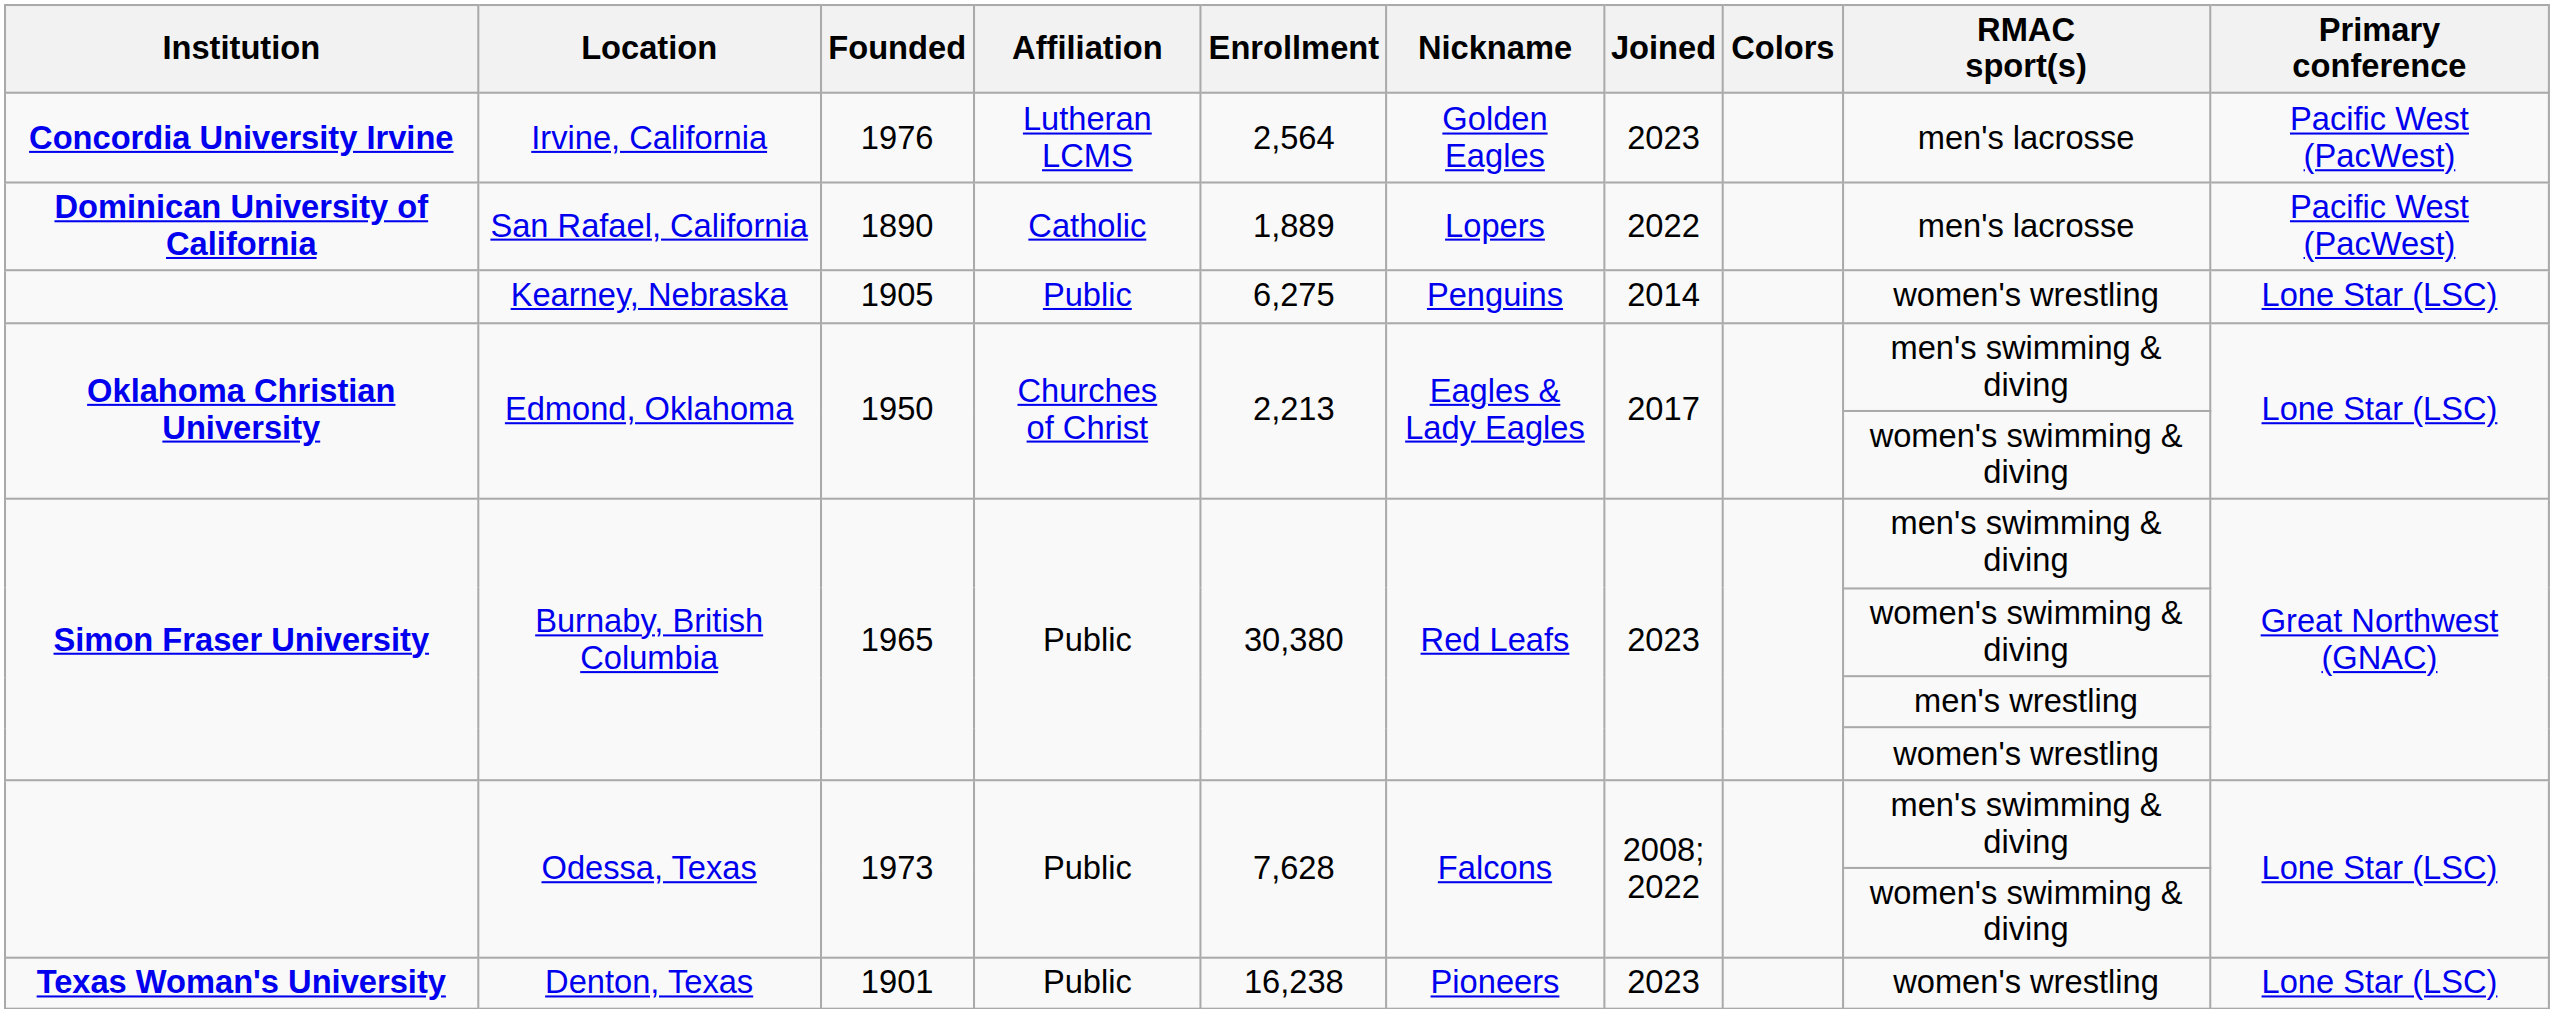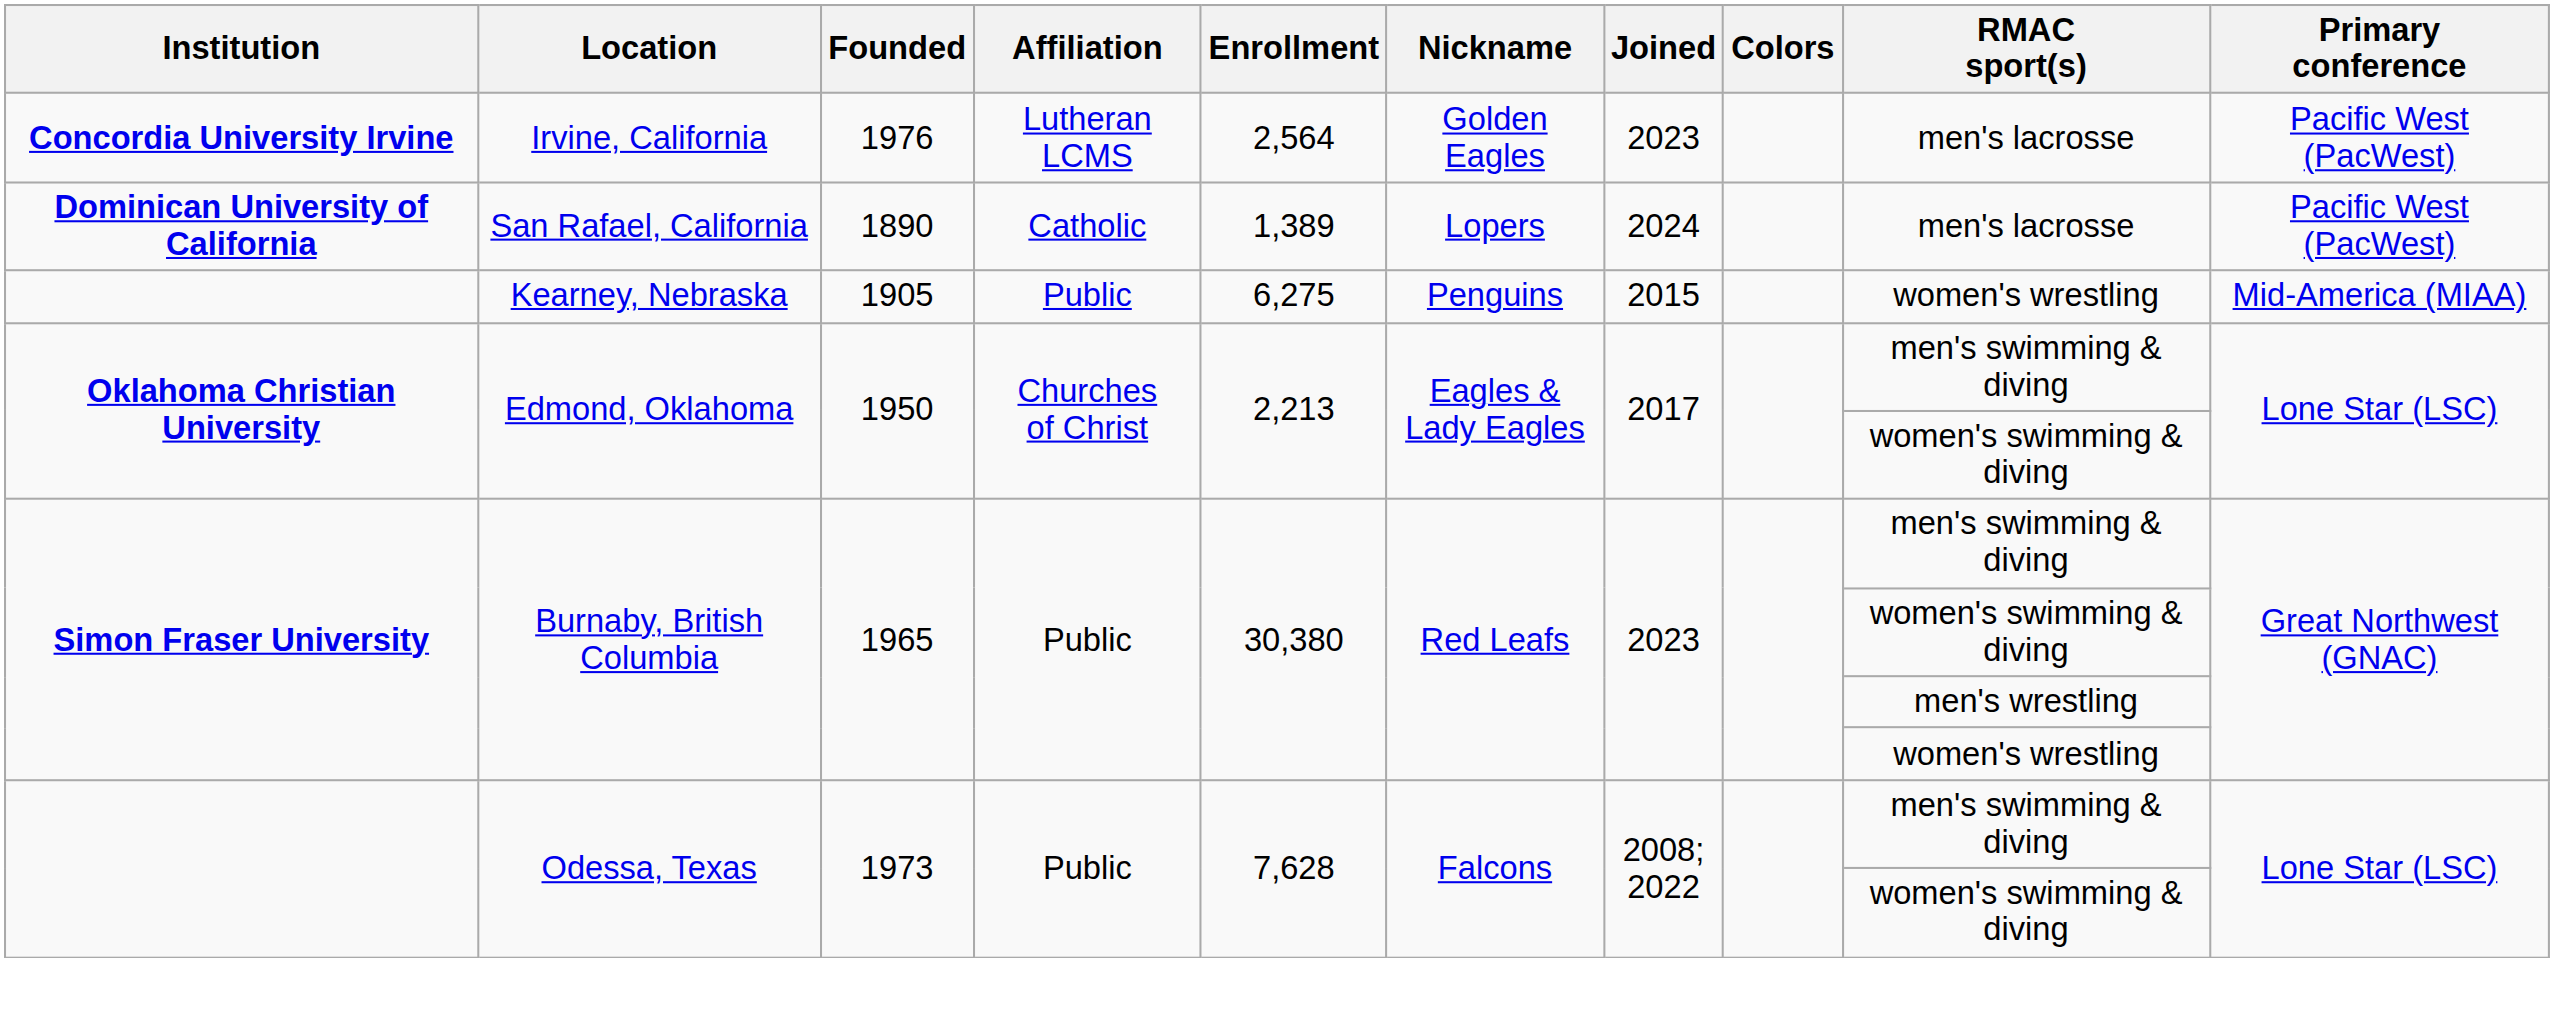 <table class="wikitable sortable" style="text-align:center">
 <tr>
 <th>Institution</th>
 <th>Location</th>
 <th>Founded</th>
 <th>Affiliation</th>
 <th>Enrollment</th>
 <th>Nickname</th>
 <th>Joined</th>
 <th class="unsortable">Colors</th>
 <th>RMAC<br>sport(s)</th>
 <th>Primary<br>conference</th>
 </tr>
 <tr>
 <td><strong><a href='#'>Concordia University Irvine</a></strong></td>
 <td><a href='#'>Irvine, California</a></td>
 <td>1976</td>
 <td><a href='#'>Lutheran LCMS</a></td>
 <td>2,564</td>
 <td><a href='#'>Golden Eagles</a></td>
 <td>2023</td>
 <td></td>
 <td>men's lacrosse</td>
 <td><a href='#'>Pacific West (PacWest)</a></td>
 </tr>
 <tr>
 <td><strong><a href='#'>Dominican University of California</a></strong></td>
 <td><a href='#'>San Rafael, California</a></td>
 <td>1890</td>
 <td><a href='#'>Catholic</a></td>
-<td>1,889</td>
+<td>1,389</td>
 <td><a href='#'>Lopers</a></td>
-<td>2022</td>
+<td>2024</td>
 <td></td>
 <td>men's lacrosse</td>
 <td><a href='#'>Pacific West (PacWest)</a></td>
 </tr>
 <tr>
 <td></td>
 <td><a href='#'>Kearney, Nebraska</a></td>
 <td>1905</td>
 <td><a href='#'>Public</a></td>
 <td>6,275</td>
 <td><a href='#'>Penguins</a></td>
-<td>2014</td>
+<td>2015</td>
 <td></td>
 <td>women's wrestling</td>
-<td><a href='#'>Lone Star (LSC)</a></td>
+<td><a href='#'>Mid-America (MIAA)</a></td>
 </tr>
 <tr>
 <td rowspan="2"><strong><a href='#'>Oklahoma Christian University</a></strong></td>
 <td rowspan="2"><a href='#'>Edmond, Oklahoma</a></td>
 <td rowspan="2">1950</td>
 <td rowspan="2"><a href='#'>Churches<br>of Christ</a></td>
 <td rowspan="2">2,213</td>
 <td rowspan="2"><a href='#'>Eagles &<br>Lady Eagles</a></td>
 <td rowspan="2">2017</td>
 <td rowspan="2"></td>
 <td>men's swimming & diving</td>
 <td rowspan="2"><a href='#'>Lone Star (LSC)</a></td>
 </tr>
 <tr>
 <td>women's swimming & diving</td>
 </tr>
 <tr>
 <td rowspan="4"><strong><a href='#'>Simon Fraser University</a></strong></td>
 <td rowspan="4"><a href='#'>Burnaby, British Columbia</a></td>
 <td rowspan="4">1965</td>
 <td rowspan="4">Public</td>
 <td rowspan="4">30,380</td>
 <td rowspan="4"><a href='#'>Red Leafs</a></td>
 <td rowspan="4">2023</td>
 <td rowspan="4"></td>
 <td>men's swimming & diving</td>
 <td rowspan="4"><a href='#'>Great Northwest (GNAC)</a></td>
 </tr>
 <tr>
 <td>women's swimming & diving</td>
 </tr>
 <tr>
 <td>men's wrestling</td>
 </tr>
 <tr>
 <td>women's wrestling</td>
 </tr>
 <tr>
 <td rowspan="2"></td>
 <td rowspan="2"><a href='#'>Odessa, Texas</a></td>
 <td rowspan="2">1973</td>
 <td rowspan="2">Public</td>
 <td rowspan="2">7,628</td>
 <td rowspan="2"><a href='#'>Falcons</a></td>
 <td rowspan="2">2008;<br>2022</td>
 <td rowspan="2"></td>
 <td>men's swimming & diving</td>
 <td rowspan="2"><a href='#'>Lone Star (LSC)</a></td>
 </tr>
 <tr>
 <td>women's swimming & diving</td>
 </tr>
-<tr>
-<td><strong><a href='#'>Texas Woman's University</a></strong></td>
-<td><a href='#'>Denton, Texas</a></td>
-<td>1901</td>
-<td>Public</td>
-<td>16,238</td>
-<td><a href='#'>Pioneers</a></td>
-<td>2023</td>
-<td></td>
-<td>women's wrestling</td>
-<td><a href='#'>Lone Star (LSC)</a></td>
-</tr>
 </table>
